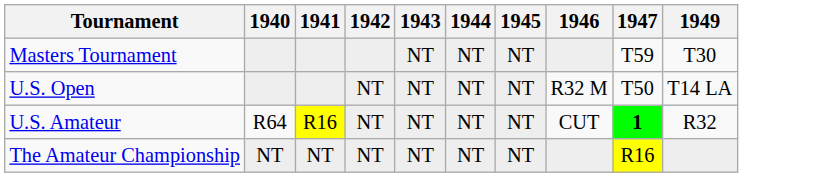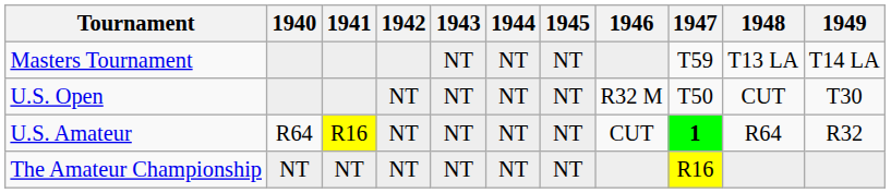 <table class="wikitable" style="font-size:95%;text-align:center;">
 <tr>
 <th>Tournament</th>
 <th>1940</th>
 <th>1941</th>
 <th>1942</th>
 <th>1943</th>
 <th>1944</th>
 <th>1945</th>
 <th>1946</th>
 <th>1947</th>
+<th>1948</th>
 <th>1949</th>
 </tr>
 <tr>
 <td align=left><a href='#'>Masters Tournament</a></td>
 <td style="background:#eeeeee;"></td>
 <td style="background:#eeeeee;"></td>
 <td style="background:#eeeeee;"></td>
 <td style="background:#eeeeee;">NT</td>
 <td style="background:#eeeeee;">NT</td>
 <td style="background:#eeeeee;">NT</td>
 <td style="background:#eeeeee;"></td>
 <td>T59</td>
-<td>T30</td>
+<td>T13 <span>LA</span></td>
+<td>T14 <span>LA</span></td>
 </tr>
 <tr>
 <td align=left><a href='#'>U.S. Open</a></td>
 <td style="background:#eeeeee;"></td>
 <td style="background:#eeeeee;"></td>
 <td style="background:#eeeeee;">NT</td>
 <td style="background:#eeeeee;">NT</td>
 <td style="background:#eeeeee;">NT</td>
 <td style="background:#eeeeee;">NT</td>
 <td>R32 <span>M</span></td>
 <td>T50</td>
-<td>T14 <span>LA</span></td>
+<td>CUT</td>
+<td>T30</td>
 </tr>
 <tr>
 <td align=left><a href='#'>U.S. Amateur</a></td>
 <td>R64</td>
 <td style="background:yellow;">R16</td>
 <td style="background:#eeeeee;">NT</td>
 <td style="background:#eeeeee;">NT</td>
 <td style="background:#eeeeee;">NT</td>
 <td style="background:#eeeeee;">NT</td>
 <td>CUT</td>
 <td style="background:#00ff00;"><strong>1</strong></td>
+<td>R64</td>
 <td>R32</td>
 </tr>
 <tr>
 <td align=left><a href='#'>The Amateur Championship</a></td>
 <td style="background:#eeeeee;">NT</td>
 <td style="background:#eeeeee;">NT</td>
 <td style="background:#eeeeee;">NT</td>
 <td style="background:#eeeeee;">NT</td>
 <td style="background:#eeeeee;">NT</td>
 <td style="background:#eeeeee;">NT</td>
 <td style="background:#eeeeee;"></td>
 <td style="background:yellow;">R16</td>
 <td style="background:#eeeeee;"></td>
+<td style="background:#eeeeee;"></td>
 </tr>
 </table>
